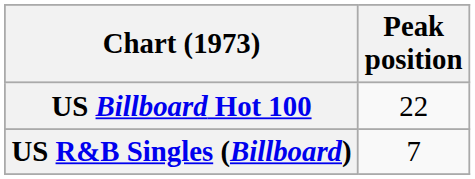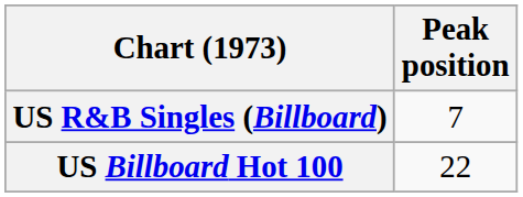 <table class="wikitable plainrowheaders">
 <tr>
 <th scope="col">Chart (1973)</th>
 <th scope="col">Peak<br>position</th>
 </tr>
 <tr>
+<th scope="row">US <a href='#'>R&B Singles</a> (<em><a href='#'>Billboard</a></em>)</th>
+<td align=center>7</td>
+</tr>
+<tr>
 <th scope="row">US <a href='#'><em>Billboard</em> Hot 100</a></th>
 <td align=center>22</td>
 </tr>
-<tr>
-<th scope="row">US <a href='#'>R&B Singles</a> (<em><a href='#'>Billboard</a></em>)</th>
-<td align=center>7</td>
-</tr>
 </table>
